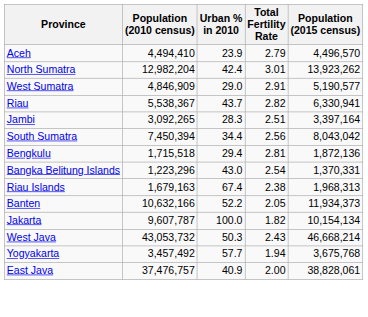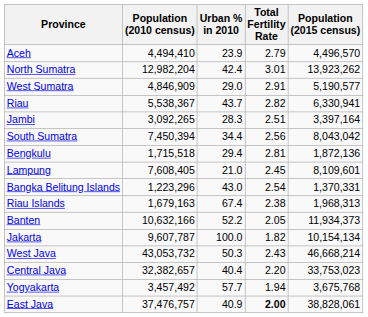 <table class="wikitable sortable" style="text-align:right; margin-right:60px">
 <tr>
 <th align=center>Province</th>
 <th>Population <br>(2010 census)</th>
 <th>Urban %<br>in 2010</th>
 <th>Total<br>Fertility<br>Rate</th>
 <th>Population <br>(2015 census)</th>
 </tr>
 <tr>
 <td align=left><a href='#'>Aceh</a></td>
 <td>4,494,410</td>
 <td>23.9</td>
 <td>2.79</td>
 <td>4,496,570</td>
 </tr>
 <tr>
 <td align=left><a href='#'>North Sumatra</a></td>
 <td>12,982,204</td>
 <td>42.4</td>
 <td>3.01</td>
 <td>13,923,262</td>
 </tr>
 <tr>
 <td align=left><a href='#'>West Sumatra</a></td>
 <td>4,846,909</td>
 <td>29.0</td>
 <td>2.91</td>
 <td>5,190,577</td>
 </tr>
 <tr>
 <td align=left><a href='#'>Riau</a></td>
 <td>5,538,367</td>
 <td>43.7</td>
 <td>2.82</td>
 <td>6,330,941</td>
 </tr>
 <tr>
 <td align=left><a href='#'>Jambi</a></td>
 <td>3,092,265</td>
 <td>28.3</td>
 <td>2.51</td>
 <td>3,397,164</td>
 </tr>
 <tr>
 <td align=left><a href='#'>South Sumatra</a></td>
 <td>7,450,394</td>
 <td>34.4</td>
 <td>2.56</td>
 <td>8,043,042</td>
 </tr>
 <tr>
 <td align=left><a href='#'>Bengkulu</a></td>
 <td>1,715,518</td>
 <td>29.4</td>
 <td>2.81</td>
 <td>1,872,136</td>
 </tr>
 <tr>
+<td align=left><a href='#'>Lampung</a></td>
+<td>7,608,405</td>
+<td>21.0</td>
+<td>2.45</td>
+<td>8,109,601</td>
+</tr>
+<tr>
 <td align=left><a href='#'>Bangka Belitung Islands</a></td>
 <td>1,223,296</td>
 <td>43.0</td>
 <td>2.54</td>
 <td>1,370,331</td>
 </tr>
 <tr>
 <td align=left><a href='#'>Riau Islands</a></td>
 <td>1,679,163</td>
 <td>67.4</td>
 <td>2.38</td>
 <td>1,968,313</td>
 </tr>
 <tr>
 <td align=left><a href='#'>Banten</a></td>
 <td>10,632,166</td>
 <td>52.2</td>
 <td>2.05</td>
 <td>11,934,373</td>
 </tr>
 <tr>
 <td align=left><a href='#'>Jakarta</a></td>
 <td>9,607,787</td>
 <td>100.0</td>
 <td>1.82</td>
 <td>10,154,134</td>
 </tr>
 <tr>
 <td align=left><a href='#'>West Java</a></td>
 <td>43,053,732</td>
 <td>50.3</td>
 <td>2.43</td>
 <td>46,668,214</td>
 </tr>
 <tr>
+<td align=left><a href='#'>Central Java</a></td>
+<td>32,382,657</td>
+<td>40.4</td>
+<td>2.20</td>
+<td>33,753,023</td>
+</tr>
+<tr>
 <td align=left><a href='#'>Yogyakarta</a></td>
 <td>3,457,492</td>
 <td>57.7</td>
 <td>1.94</td>
 <td>3,675,768</td>
 </tr>
 <tr>
 <td align=left><a href='#'>East Java</a></td>
 <td>37,476,757</td>
 <td>40.9</td>
-<td>2.00</td>
+<td><strong>2.00</strong></td>
 <td>38,828,061</td>
 </tr>
 </table>
